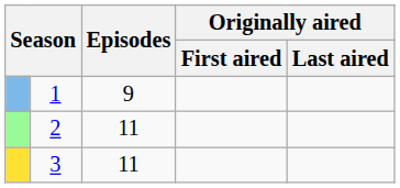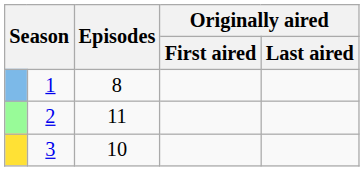 <table class="wikitable plainrowheaders" style="text-align:center;">
 <tr>
 <th colspan="2" rowspan="2">Season</th>
 <th rowspan="2">Episodes</th>
 <th colspan="2">Originally aired</th>
 </tr>
 <tr>
 <th>First aired</th>
 <th>Last aired</th>
 </tr>
 <tr>
 <td style="background: #7CB9E8;"></td>
 <td><a href='#'>1</a></td>
-<td>9</td>
+<td>8</td>
 <td></td>
 <td></td>
 </tr>
 <tr>
 <td style="background: #98FB98;"></td>
 <td><a href='#'>2</a></td>
 <td>11</td>
 <td></td>
 <td></td>
 </tr>
 <tr>
 <td style="background: #FFE135;"></td>
 <td><a href='#'>3</a></td>
-<td>11</td>
+<td>10</td>
 <td></td>
 <td></td>
 </tr>
 </table>
